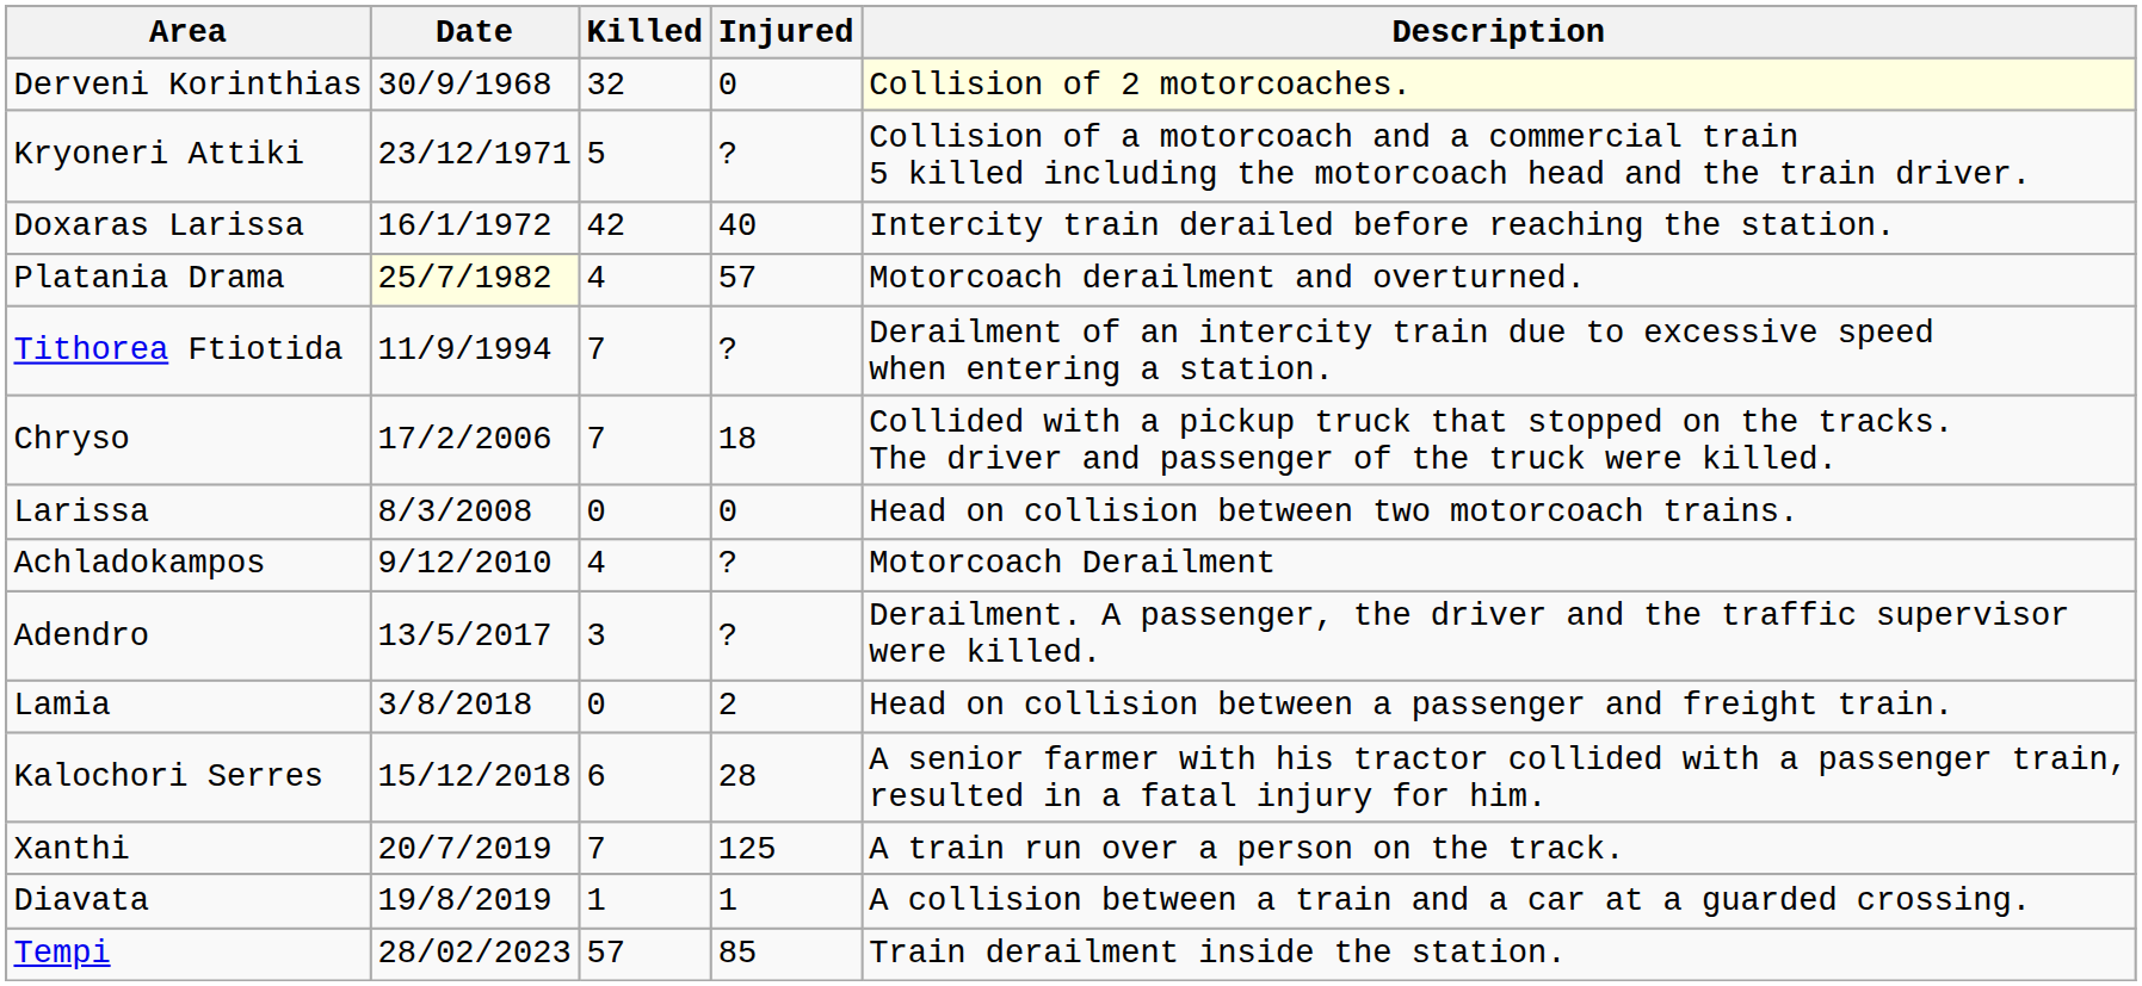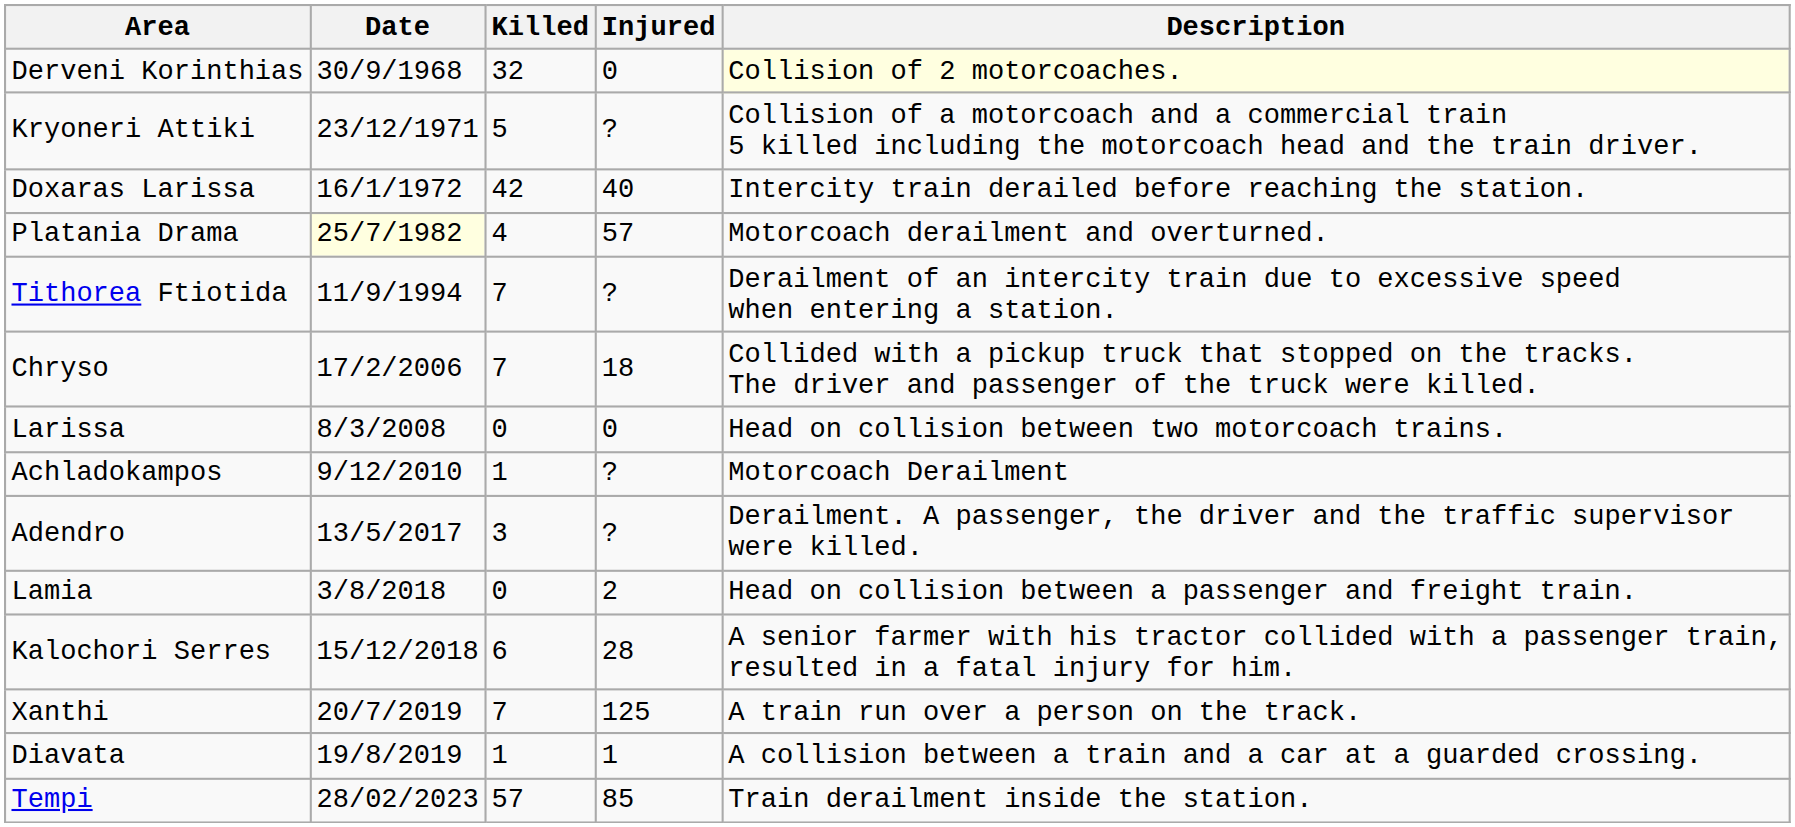 <table class="wikitable">
 <tr>
 <th>Area</th>
 <th>Date</th>
 <th>Killed</th>
 <th>Injured</th>
 <th>Description</th>
 </tr>
 <tr>
 <td>Derveni Korinthias</td>
 <td>30/9/1968</td>
 <td>32</td>
 <td>0</td>
 <td style="background: lightyellow;">Collision of 2 motorcoaches.</td>
 </tr>
 <tr>
 <td>Kryoneri Attiki</td>
 <td>23/12/1971</td>
 <td>5</td>
 <td>?</td>
 <td>Collision of a motorcoach and a commercial train<br>5 killed including the motorcoach head and the train driver.</td>
 </tr>
 <tr>
 <td>Doxaras Larissa</td>
 <td>16/1/1972</td>
 <td>42</td>
 <td>40</td>
 <td>Intercity train derailed before reaching the station.</td>
 </tr>
 <tr>
 <td>Platania Drama</td>
 <td style="background: lightyellow;">25/7/1982</td>
 <td>4</td>
 <td>57</td>
 <td>Motorcoach derailment and overturned.</td>
 </tr>
 <tr>
 <td><a href='#'>Tithorea</a> Ftiotida</td>
 <td>11/9/1994</td>
 <td>7</td>
 <td>?</td>
 <td>Derailment of an intercity train due to excessive speed<br>when entering a station.</td>
 </tr>
 <tr>
 <td>Chryso</td>
 <td>17/2/2006</td>
 <td>7</td>
 <td>18</td>
 <td>Collided with a pickup truck that stopped on the tracks.<br>The driver and passenger of the truck were killed.</td>
 </tr>
 <tr>
 <td>Larissa</td>
 <td>8/3/2008</td>
 <td>0</td>
 <td>0</td>
 <td>Head on collision between two motorcoach trains.</td>
 </tr>
 <tr>
 <td>Achladokampos</td>
 <td>9/12/2010</td>
-<td>4</td>
+<td>1</td>
 <td>?</td>
 <td>Motorcoach Derailment</td>
 </tr>
 <tr>
 <td>Adendro</td>
 <td>13/5/2017</td>
 <td>3</td>
 <td>?</td>
 <td>Derailment. A passenger, the driver and the traffic supervisor<br>were killed.</td>
 </tr>
 <tr>
 <td>Lamia</td>
 <td>3/8/2018</td>
 <td>0</td>
 <td>2</td>
 <td>Head on collision between a passenger and freight train.</td>
 </tr>
 <tr>
 <td>Kalochori Serres</td>
 <td>15/12/2018</td>
 <td>6</td>
 <td>28</td>
 <td>A senior farmer with his tractor collided with a passenger train,<br>resulted in a fatal injury for him.</td>
 </tr>
 <tr>
 <td>Xanthi</td>
 <td>20/7/2019</td>
 <td>7</td>
 <td>125</td>
 <td>A train run over a person on the track.</td>
 </tr>
 <tr>
 <td>Diavata</td>
 <td>19/8/2019</td>
 <td>1</td>
 <td>1</td>
 <td>A collision between a train and a car at a guarded crossing.</td>
 </tr>
 <tr>
 <td><a href='#'>Tempi</a></td>
 <td>28/02/2023</td>
 <td>57</td>
 <td>85</td>
 <td>Train derailment inside the station.</td>
 </tr>
 </table>
